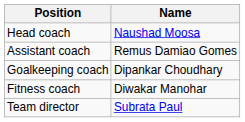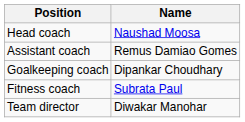 <table class="wikitable">
 <tr>
 <th>Position</th>
 <th>Name</th>
 </tr>
 <tr>
 <td style="text-align">Head coach</td>
 <td> <a href='#'>Naushad Moosa</a></td>
 </tr>
 <tr>
 <td>Assistant coach</td>
 <td> Remus Damiao Gomes</td>
 </tr>
 <tr>
 <td>Goalkeeping coach</td>
 <td> Dipankar Choudhary</td>
 </tr>
 <tr>
 <td>Fitness coach</td>
-<td> Diwakar Manohar</td>
+<td> <a href='#'>Subrata Paul</a></td>
 </tr>
 <tr>
 <td>Team director</td>
-<td> <a href='#'>Subrata Paul</a></td>
+<td> Diwakar Manohar</td>
 </tr>
 </table>
